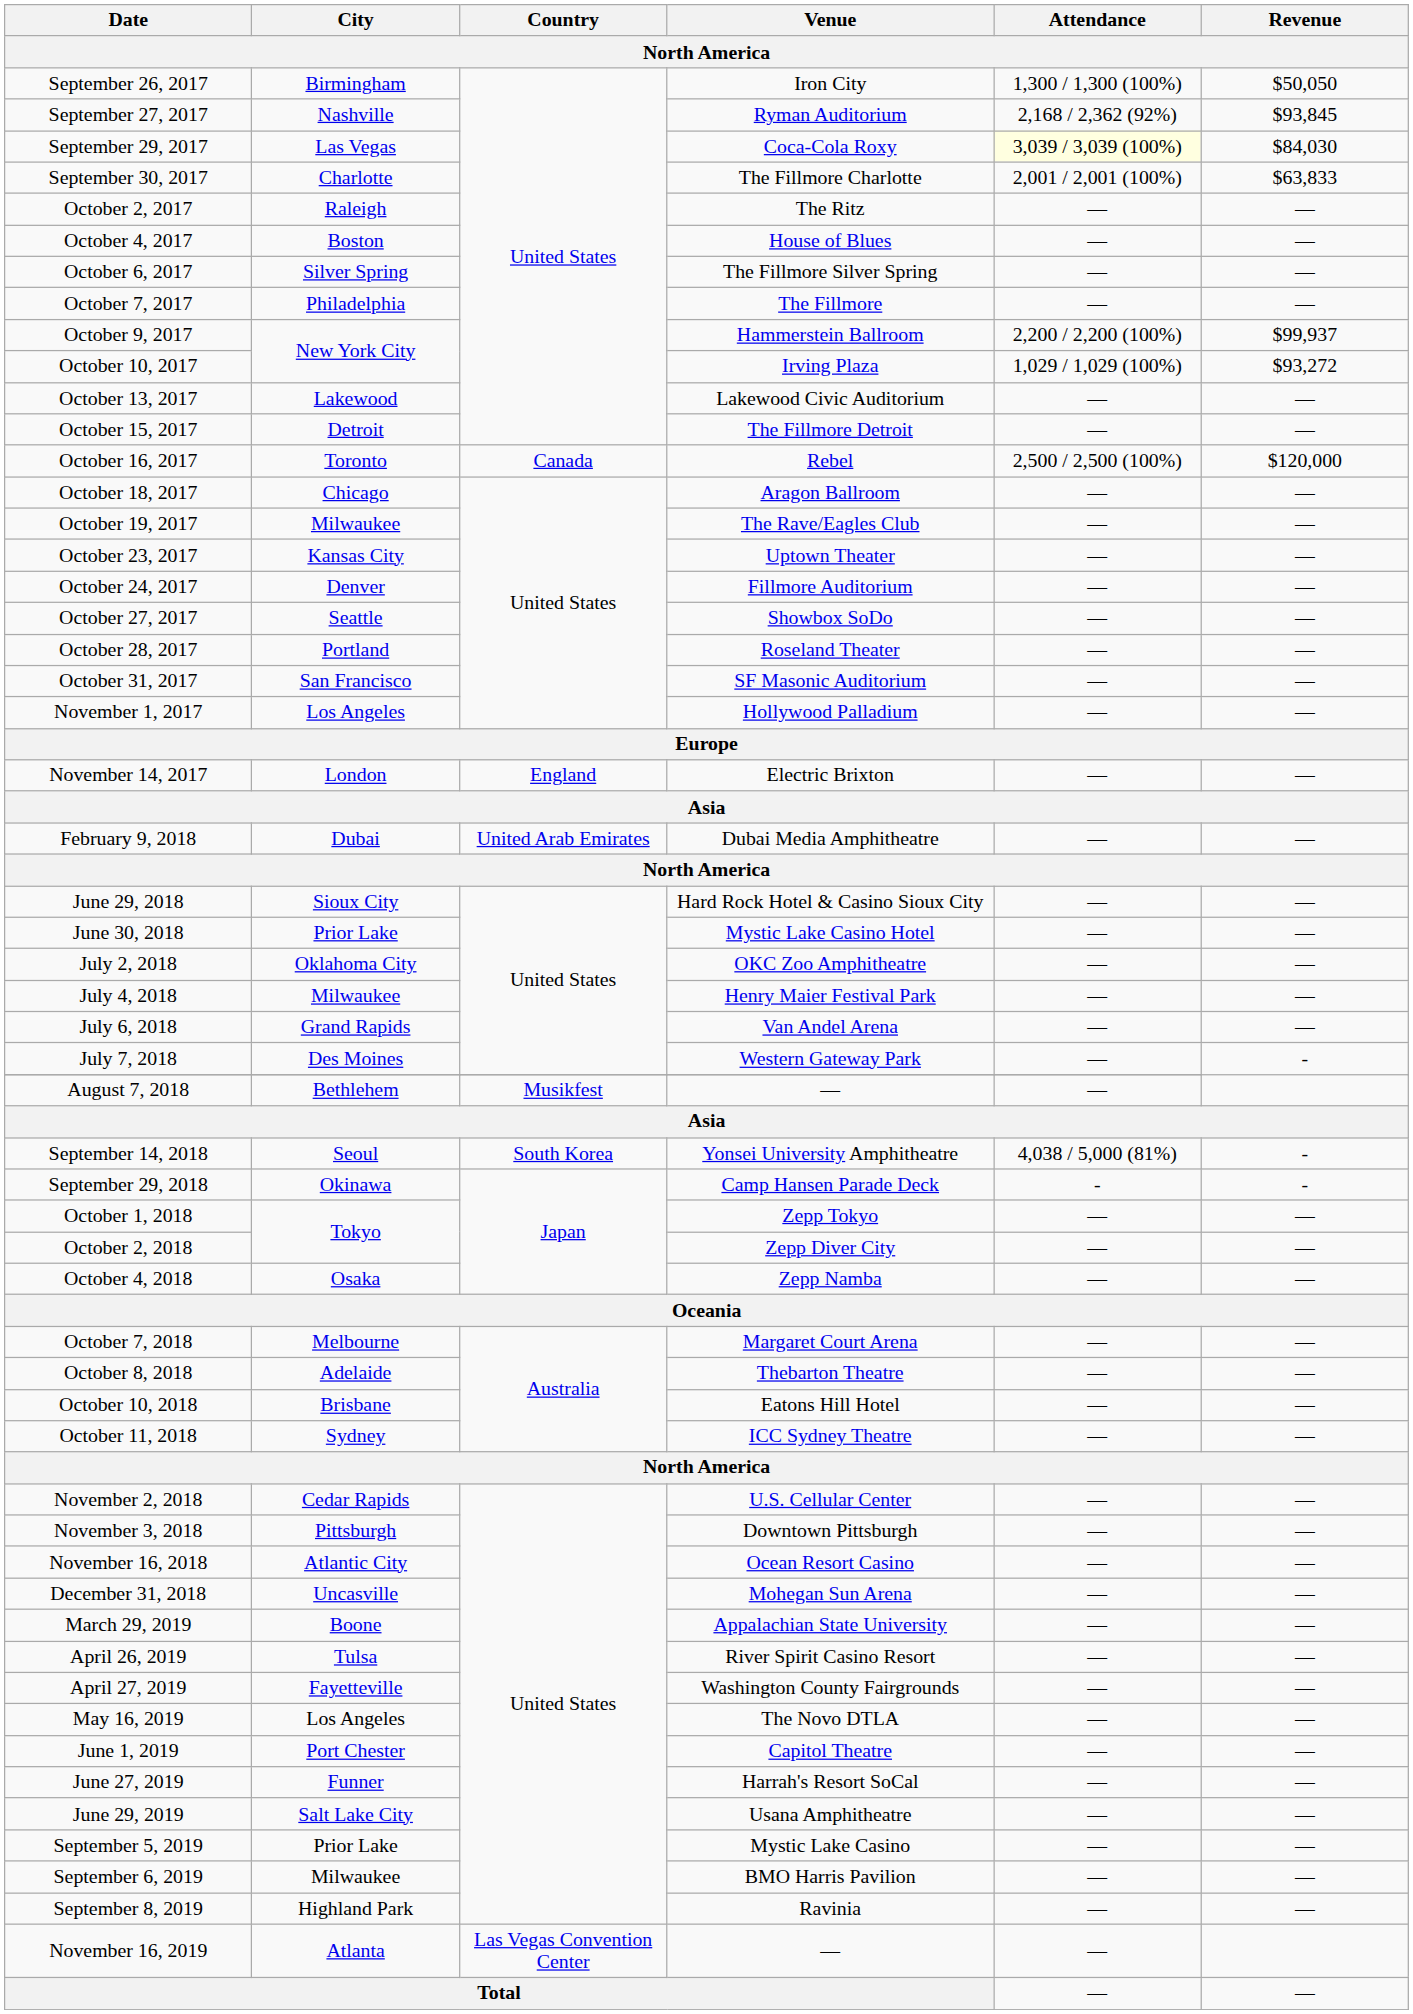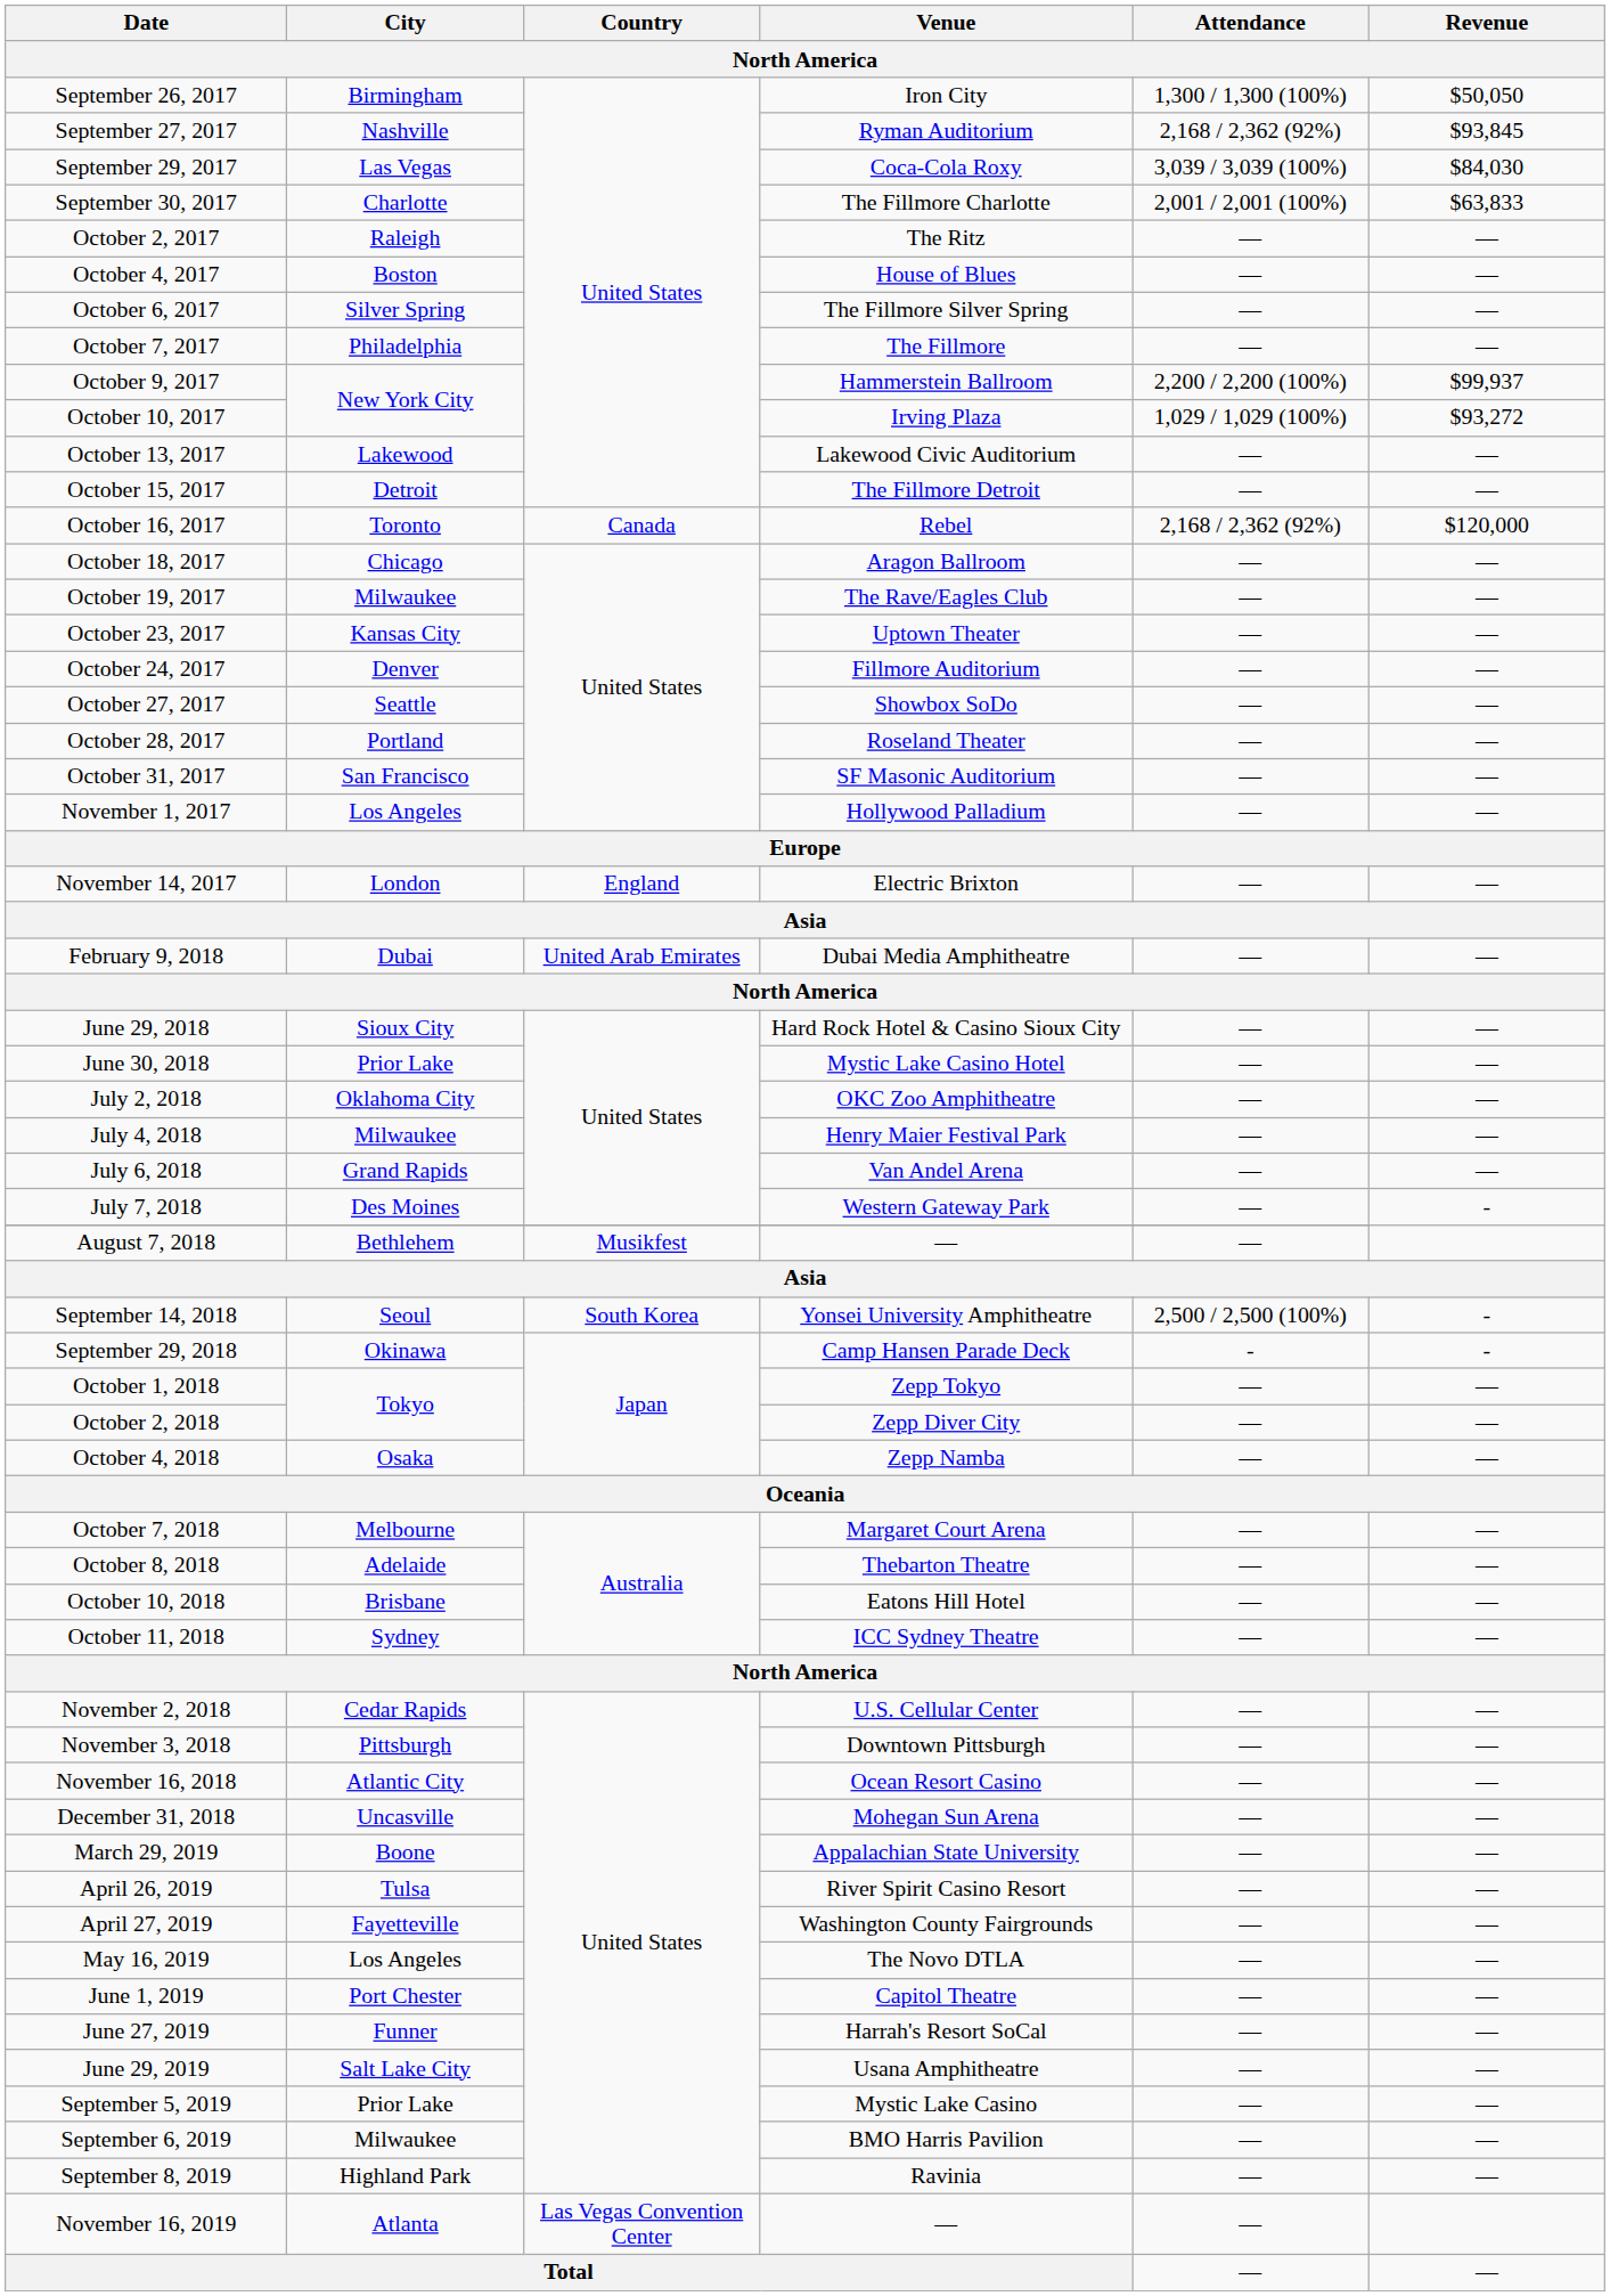 <table class="wikitable" style="text-align:center;">
 <tr>
 <th scope="col" style="width:12em;">Date</th>
 <th scope="col" style="width:10em;">City</th>
 <th scope="col" style="width:10em;">Country</th>
 <th scope="col" style="width:16em;">Venue</th>
 <th scope="col" style="width:10em;">Attendance</th>
 <th scope="col" style="width:10em;">Revenue</th>
 </tr>
 <tr>
 <th colspan="6">North America</th>
 </tr>
 <tr>
 <td>September 26, 2017</td>
 <td><a href='#'>Birmingham</a></td>
 <td rowspan="12"><a href='#'>United States</a></td>
 <td>Iron City</td>
 <td>1,300 / 1,300 (100%)</td>
 <td>$50,050</td>
 </tr>
 <tr>
 <td>September 27, 2017</td>
 <td><a href='#'>Nashville</a></td>
 <td><a href='#'>Ryman Auditorium</a></td>
 <td>2,168 / 2,362 (92%)</td>
 <td>$93,845</td>
 </tr>
 <tr>
 <td>September 29, 2017</td>
 <td><a href='#'>Las Vegas</a></td>
 <td><a href='#'>Coca-Cola Roxy</a></td>
-<td style="background: lightyellow;">3,039 / 3,039 (100%)</td>
+<td>3,039 / 3,039 (100%)</td>
 <td>$84,030</td>
 </tr>
 <tr>
 <td>September 30, 2017</td>
 <td><a href='#'>Charlotte</a></td>
 <td>The Fillmore Charlotte</td>
 <td>2,001 / 2,001 (100%)</td>
 <td>$63,833</td>
 </tr>
 <tr>
 <td>October 2, 2017</td>
 <td><a href='#'>Raleigh</a></td>
 <td>The Ritz</td>
 <td>—</td>
 <td>—</td>
 </tr>
 <tr>
 <td>October 4, 2017</td>
 <td><a href='#'>Boston</a></td>
 <td><a href='#'>House of Blues</a></td>
 <td>—</td>
 <td>—</td>
 </tr>
 <tr>
 <td>October 6, 2017</td>
 <td><a href='#'>Silver Spring</a></td>
 <td>The Fillmore Silver Spring</td>
 <td>—</td>
 <td>—</td>
 </tr>
 <tr>
 <td>October 7, 2017</td>
 <td><a href='#'>Philadelphia</a></td>
 <td><a href='#'>The Fillmore</a></td>
 <td>—</td>
 <td>—</td>
 </tr>
 <tr>
 <td>October 9, 2017</td>
 <td rowspan="2"><a href='#'>New York City</a></td>
 <td><a href='#'>Hammerstein Ballroom</a></td>
 <td>2,200 / 2,200 (100%)</td>
 <td>$99,937</td>
 </tr>
 <tr>
 <td>October 10, 2017</td>
 <td><a href='#'>Irving Plaza</a></td>
 <td>1,029 / 1,029 (100%)</td>
 <td>$93,272</td>
 </tr>
 <tr>
 <td>October 13, 2017</td>
 <td><a href='#'>Lakewood</a></td>
 <td>Lakewood Civic Auditorium</td>
 <td>—</td>
 <td>—</td>
 </tr>
 <tr>
 <td>October 15, 2017</td>
 <td><a href='#'>Detroit</a></td>
 <td><a href='#'>The Fillmore Detroit</a></td>
 <td>—</td>
 <td>—</td>
 </tr>
 <tr>
 <td>October 16, 2017</td>
 <td><a href='#'>Toronto</a></td>
 <td><a href='#'>Canada</a></td>
 <td><a href='#'>Rebel</a></td>
-<td>2,500 / 2,500 (100%)</td>
+<td>2,168 / 2,362 (92%)</td>
 <td>$120,000</td>
 </tr>
 <tr>
 <td>October 18, 2017</td>
 <td><a href='#'>Chicago</a></td>
 <td rowspan="8">United States</td>
 <td><a href='#'>Aragon Ballroom</a></td>
 <td>—</td>
 <td>—</td>
 </tr>
 <tr>
 <td>October 19, 2017</td>
 <td><a href='#'>Milwaukee</a></td>
 <td><a href='#'>The Rave/Eagles Club</a></td>
 <td>—</td>
 <td>—</td>
 </tr>
 <tr>
 <td>October 23, 2017</td>
 <td><a href='#'>Kansas City</a></td>
 <td><a href='#'>Uptown Theater</a></td>
 <td>—</td>
 <td>—</td>
 </tr>
 <tr>
 <td>October 24, 2017</td>
 <td><a href='#'>Denver</a></td>
 <td><a href='#'>Fillmore Auditorium</a></td>
 <td>—</td>
 <td>—</td>
 </tr>
 <tr>
 <td>October 27, 2017</td>
 <td><a href='#'>Seattle</a></td>
 <td><a href='#'>Showbox SoDo</a></td>
 <td>—</td>
 <td>—</td>
 </tr>
 <tr>
 <td>October 28, 2017</td>
 <td><a href='#'>Portland</a></td>
 <td><a href='#'>Roseland Theater</a></td>
 <td>—</td>
 <td>—</td>
 </tr>
 <tr>
 <td>October 31, 2017</td>
 <td><a href='#'>San Francisco</a></td>
 <td><a href='#'>SF Masonic Auditorium</a></td>
 <td>—</td>
 <td>—</td>
 </tr>
 <tr>
 <td>November 1, 2017</td>
 <td><a href='#'>Los Angeles</a></td>
 <td><a href='#'>Hollywood Palladium</a></td>
 <td>—</td>
 <td>—</td>
 </tr>
 <tr>
 <th colspan="6">Europe</th>
 </tr>
 <tr>
 <td>November 14, 2017</td>
 <td><a href='#'>London</a></td>
 <td><a href='#'>England</a></td>
 <td>Electric Brixton</td>
 <td>—</td>
 <td>—</td>
 </tr>
 <tr>
 <th colspan="6">Asia</th>
 </tr>
 <tr>
 <td>February 9, 2018</td>
 <td><a href='#'>Dubai</a></td>
 <td><a href='#'>United Arab Emirates</a></td>
 <td>Dubai Media Amphitheatre</td>
 <td>—</td>
 <td>—</td>
 </tr>
 <tr>
 <th colspan="6">North America</th>
 </tr>
 <tr>
 <td>June 29, 2018</td>
 <td><a href='#'>Sioux City</a></td>
 <td rowspan="7">United States</td>
 <td>Hard Rock Hotel & Casino Sioux City</td>
 <td>—</td>
 <td>—</td>
 </tr>
 <tr>
 <td>June 30, 2018</td>
 <td><a href='#'>Prior Lake</a></td>
 <td><a href='#'>Mystic Lake Casino Hotel</a></td>
 <td>—</td>
 <td>—</td>
 </tr>
 <tr>
 <td>July 2, 2018</td>
 <td><a href='#'>Oklahoma City</a></td>
 <td><a href='#'>OKC Zoo Amphitheatre</a></td>
 <td>—</td>
 <td>—</td>
 </tr>
 <tr>
 <td>July 4, 2018</td>
 <td><a href='#'>Milwaukee</a></td>
 <td><a href='#'>Henry Maier Festival Park</a></td>
 <td>—</td>
 <td>—</td>
 </tr>
 <tr>
 <td>July 6, 2018</td>
 <td><a href='#'>Grand Rapids</a></td>
 <td><a href='#'>Van Andel Arena</a></td>
 <td>—</td>
 <td>—</td>
 </tr>
 <tr>
 <td>July 7, 2018</td>
 <td><a href='#'>Des Moines</a></td>
 <td><a href='#'>Western Gateway Park</a></td>
 <td>—</td>
 <td>-</td>
 </tr>
 <tr>
 </tr>
 <tr>
 </tr>
 <tr>
 </tr>
 <tr>
 <td>August 7, 2018</td>
 <td><a href='#'>Bethlehem</a></td>
 <td><a href='#'>Musikfest</a></td>
 <td>—</td>
 <td>—</td>
 </tr>
 <tr>
 <th colspan="6">Asia</th>
 </tr>
 <tr>
 <td>September 14, 2018</td>
 <td><a href='#'>Seoul</a></td>
 <td><a href='#'>South Korea</a></td>
 <td><a href='#'>Yonsei University</a> Amphitheatre</td>
-<td>4,038 / 5,000 (81%)</td>
+<td>2,500 / 2,500 (100%)</td>
 <td>-</td>
 </tr>
 <tr>
 <td>September 29, 2018</td>
 <td><a href='#'>Okinawa</a></td>
 <td rowspan="4"><a href='#'>Japan</a></td>
 <td><a href='#'>Camp Hansen Parade Deck</a></td>
 <td>-</td>
 <td>-</td>
 </tr>
 <tr>
 <td>October 1, 2018</td>
 <td rowspan="2"><a href='#'>Tokyo</a></td>
 <td><a href='#'>Zepp Tokyo</a></td>
 <td>—</td>
 <td>—</td>
 </tr>
 <tr>
 <td>October 2, 2018</td>
 <td><a href='#'>Zepp Diver City</a></td>
 <td>—</td>
 <td>—</td>
 </tr>
 <tr>
 <td>October 4, 2018</td>
 <td><a href='#'>Osaka</a></td>
 <td><a href='#'>Zepp Namba</a></td>
 <td>—</td>
 <td>—</td>
 </tr>
 <tr>
 <th colspan="6">Oceania</th>
 </tr>
 <tr>
 <td>October 7, 2018</td>
 <td><a href='#'>Melbourne</a></td>
 <td rowspan="4"><a href='#'>Australia</a></td>
 <td><a href='#'>Margaret Court Arena</a></td>
 <td>—</td>
 <td>—</td>
 </tr>
 <tr>
 <td>October 8, 2018</td>
 <td><a href='#'>Adelaide</a></td>
 <td><a href='#'>Thebarton Theatre</a></td>
 <td>—</td>
 <td>—</td>
 </tr>
 <tr>
 <td>October 10, 2018</td>
 <td><a href='#'>Brisbane</a></td>
 <td>Eatons Hill Hotel</td>
 <td>—</td>
 <td>—</td>
 </tr>
 <tr>
 <td>October 11, 2018</td>
 <td><a href='#'>Sydney</a></td>
 <td><a href='#'>ICC Sydney Theatre</a></td>
 <td>—</td>
 <td>—</td>
 </tr>
 <tr>
 <th colspan="6">North America</th>
 </tr>
 <tr>
 <td>November 2, 2018</td>
 <td><a href='#'>Cedar Rapids</a></td>
 <td rowspan="14">United States</td>
 <td><a href='#'>U.S. Cellular Center</a></td>
 <td>—</td>
 <td>—</td>
 </tr>
 <tr>
 <td>November 3, 2018</td>
 <td><a href='#'>Pittsburgh</a></td>
 <td>Downtown Pittsburgh</td>
 <td>—</td>
 <td>—</td>
 </tr>
 <tr>
 <td>November 16, 2018</td>
 <td><a href='#'>Atlantic City</a></td>
 <td><a href='#'>Ocean Resort Casino</a></td>
 <td>—</td>
 <td>—</td>
 </tr>
 <tr>
 <td>December 31, 2018</td>
 <td><a href='#'>Uncasville</a></td>
 <td><a href='#'>Mohegan Sun Arena</a></td>
 <td>—</td>
 <td>—</td>
 </tr>
 <tr>
 <td>March 29, 2019</td>
 <td><a href='#'>Boone</a></td>
 <td><a href='#'>Appalachian State University</a></td>
 <td>—</td>
 <td>—</td>
 </tr>
 <tr>
 <td>April 26, 2019</td>
 <td><a href='#'>Tulsa</a></td>
 <td>River Spirit Casino Resort</td>
 <td>—</td>
 <td>—</td>
 </tr>
 <tr>
 <td>April 27, 2019</td>
 <td><a href='#'>Fayetteville</a></td>
 <td>Washington County Fairgrounds</td>
 <td>—</td>
 <td>—</td>
 </tr>
 <tr>
 <td>May 16, 2019</td>
 <td>Los Angeles</td>
 <td>The Novo DTLA</td>
 <td>—</td>
 <td>—</td>
 </tr>
 <tr>
 <td>June 1, 2019</td>
 <td><a href='#'>Port Chester</a></td>
 <td><a href='#'>Capitol Theatre</a></td>
 <td>—</td>
 <td>—</td>
 </tr>
 <tr>
 <td>June 27, 2019</td>
 <td><a href='#'>Funner</a></td>
 <td>Harrah's Resort SoCal</td>
 <td>—</td>
 <td>—</td>
 </tr>
 <tr>
 <td>June 29, 2019</td>
 <td><a href='#'>Salt Lake City</a></td>
 <td>Usana Amphitheatre</td>
 <td>—</td>
 <td>—</td>
 </tr>
 <tr>
 <td>September 5, 2019</td>
 <td>Prior Lake</td>
 <td>Mystic Lake Casino</td>
 <td>—</td>
 <td>—</td>
 </tr>
 <tr>
 <td>September 6, 2019</td>
 <td>Milwaukee</td>
 <td>BMO Harris Pavilion</td>
 <td>—</td>
 <td>—</td>
 </tr>
 <tr>
 <td>September 8, 2019</td>
 <td>Highland Park</td>
 <td>Ravinia</td>
 <td>—</td>
 <td>—</td>
 </tr>
 <tr>
 <td>November 16, 2019</td>
 <td><a href='#'>Atlanta</a></td>
 <td><a href='#'>Las Vegas Convention Center</a></td>
 <td>—</td>
 <td>—</td>
 </tr>
 <tr>
 <th colspan="4">Total</th>
 <td>—</td>
 <td>—</td>
 </tr>
 </table>
